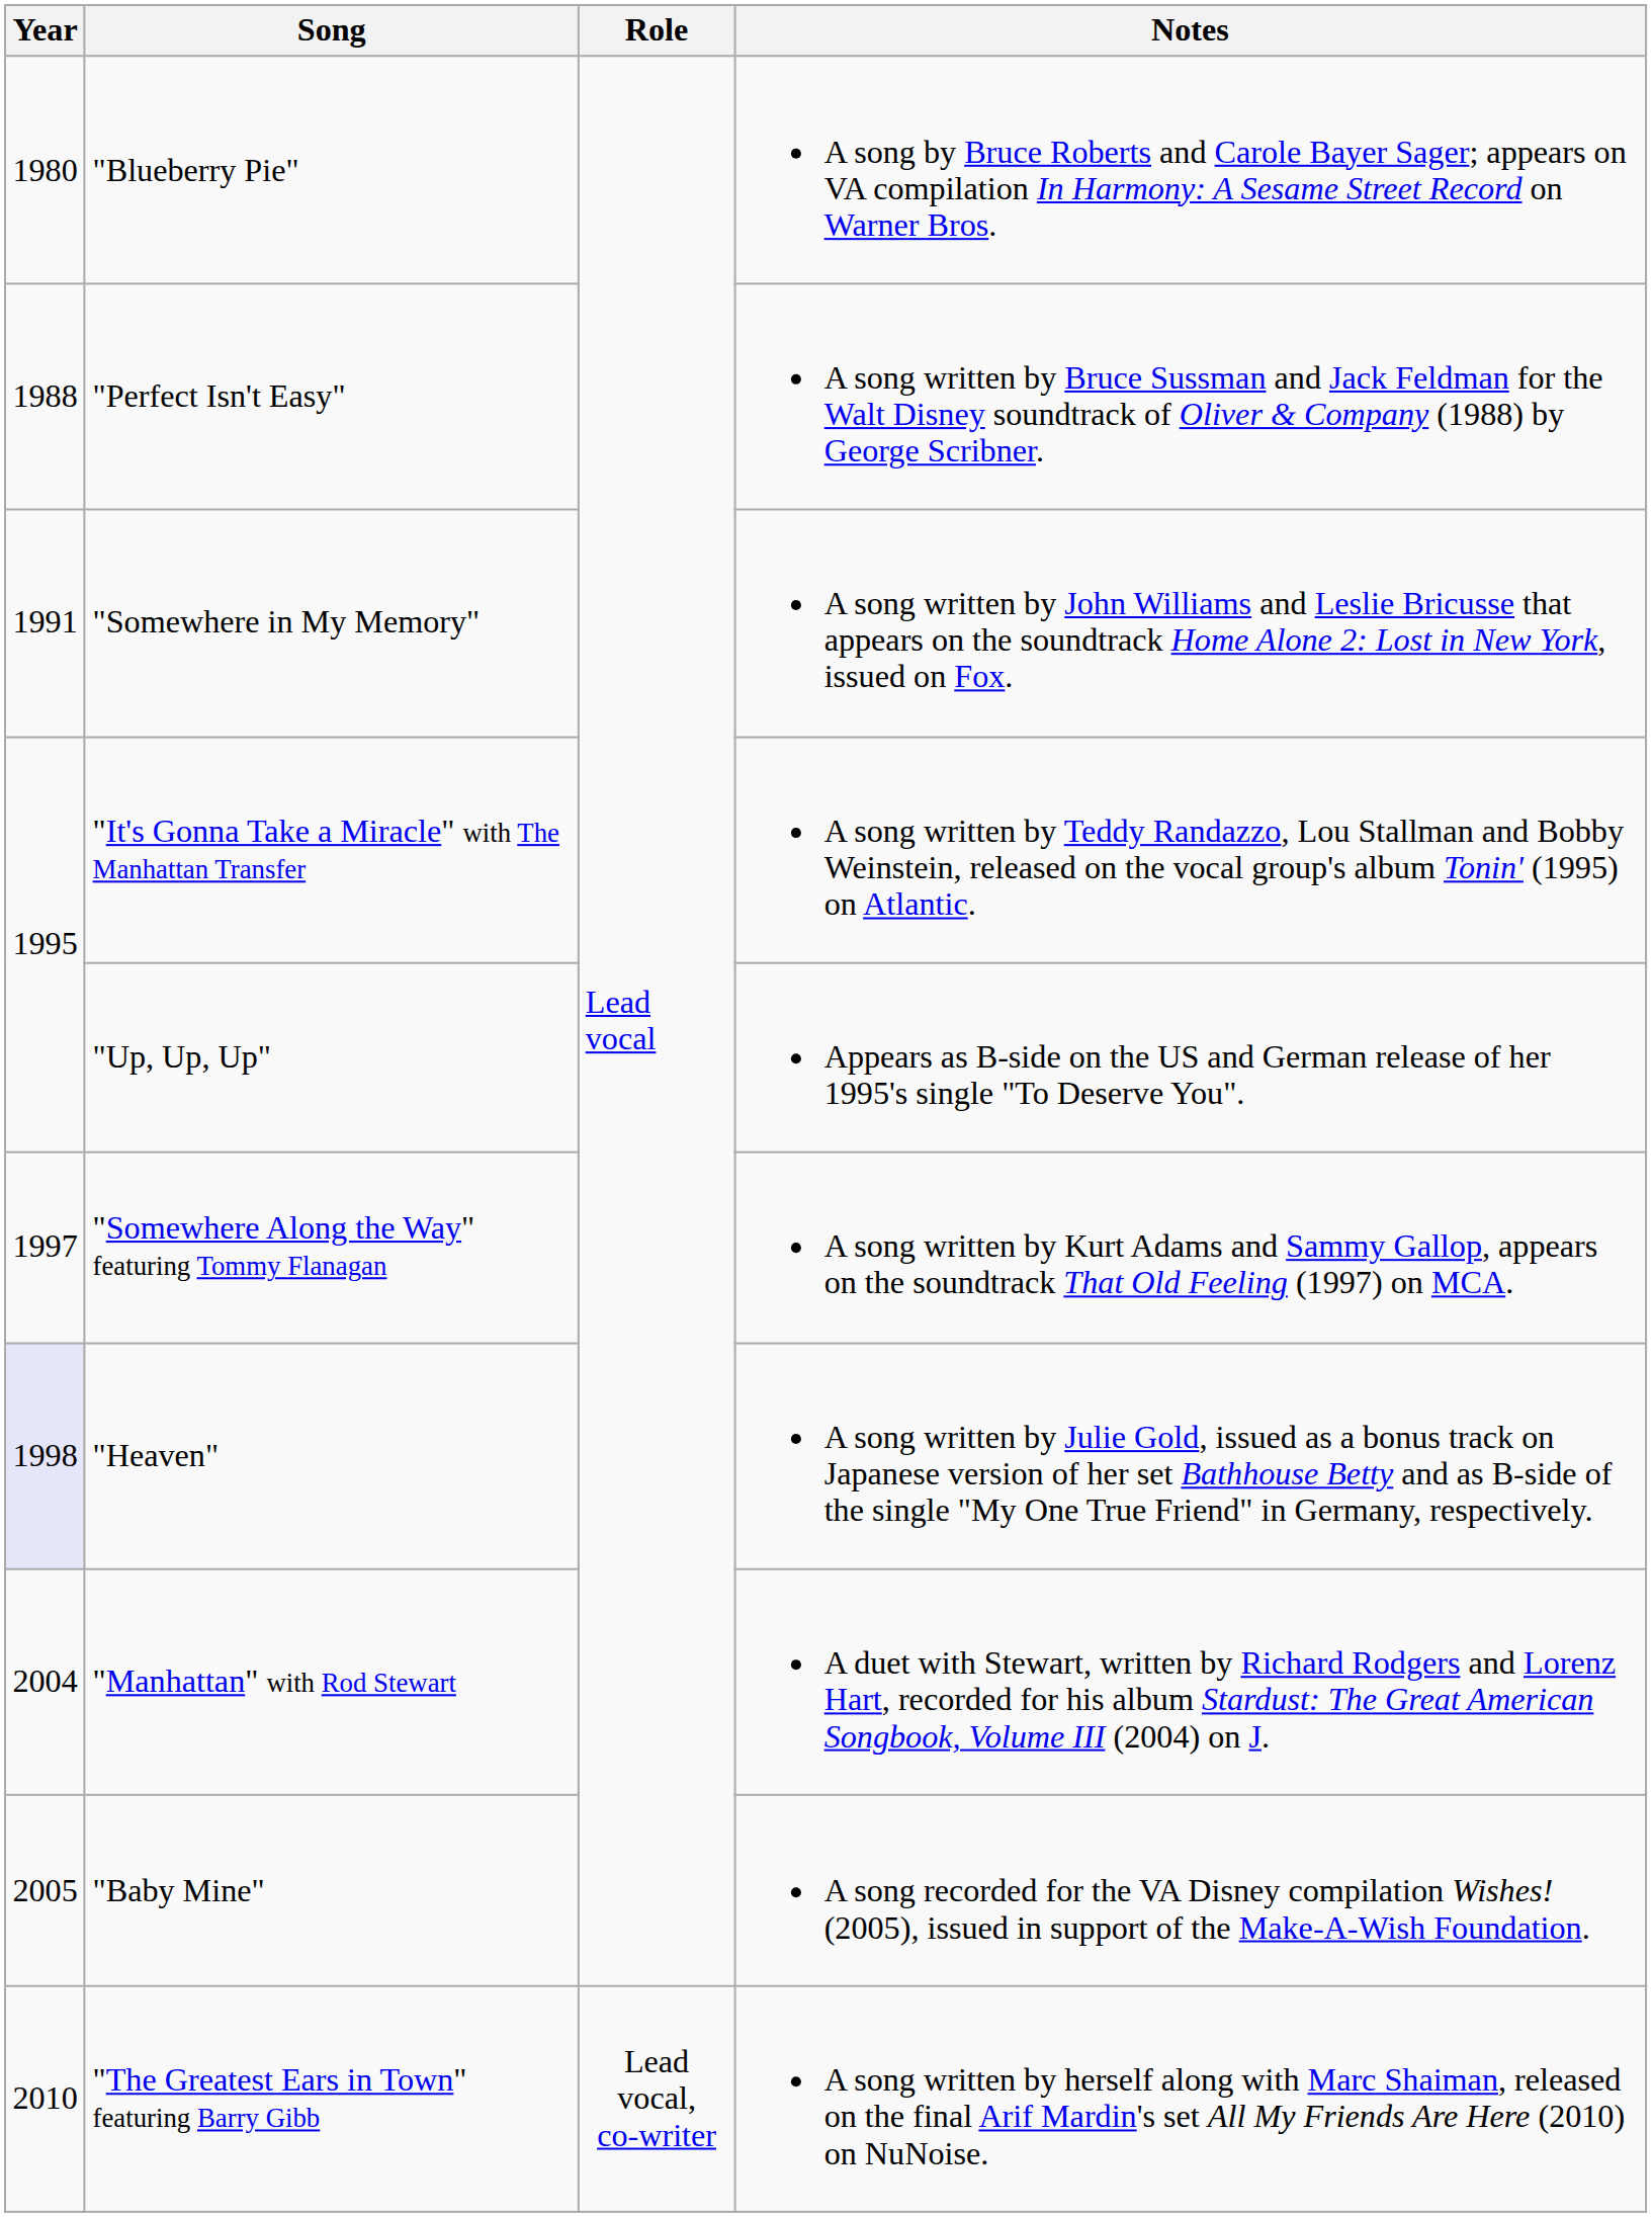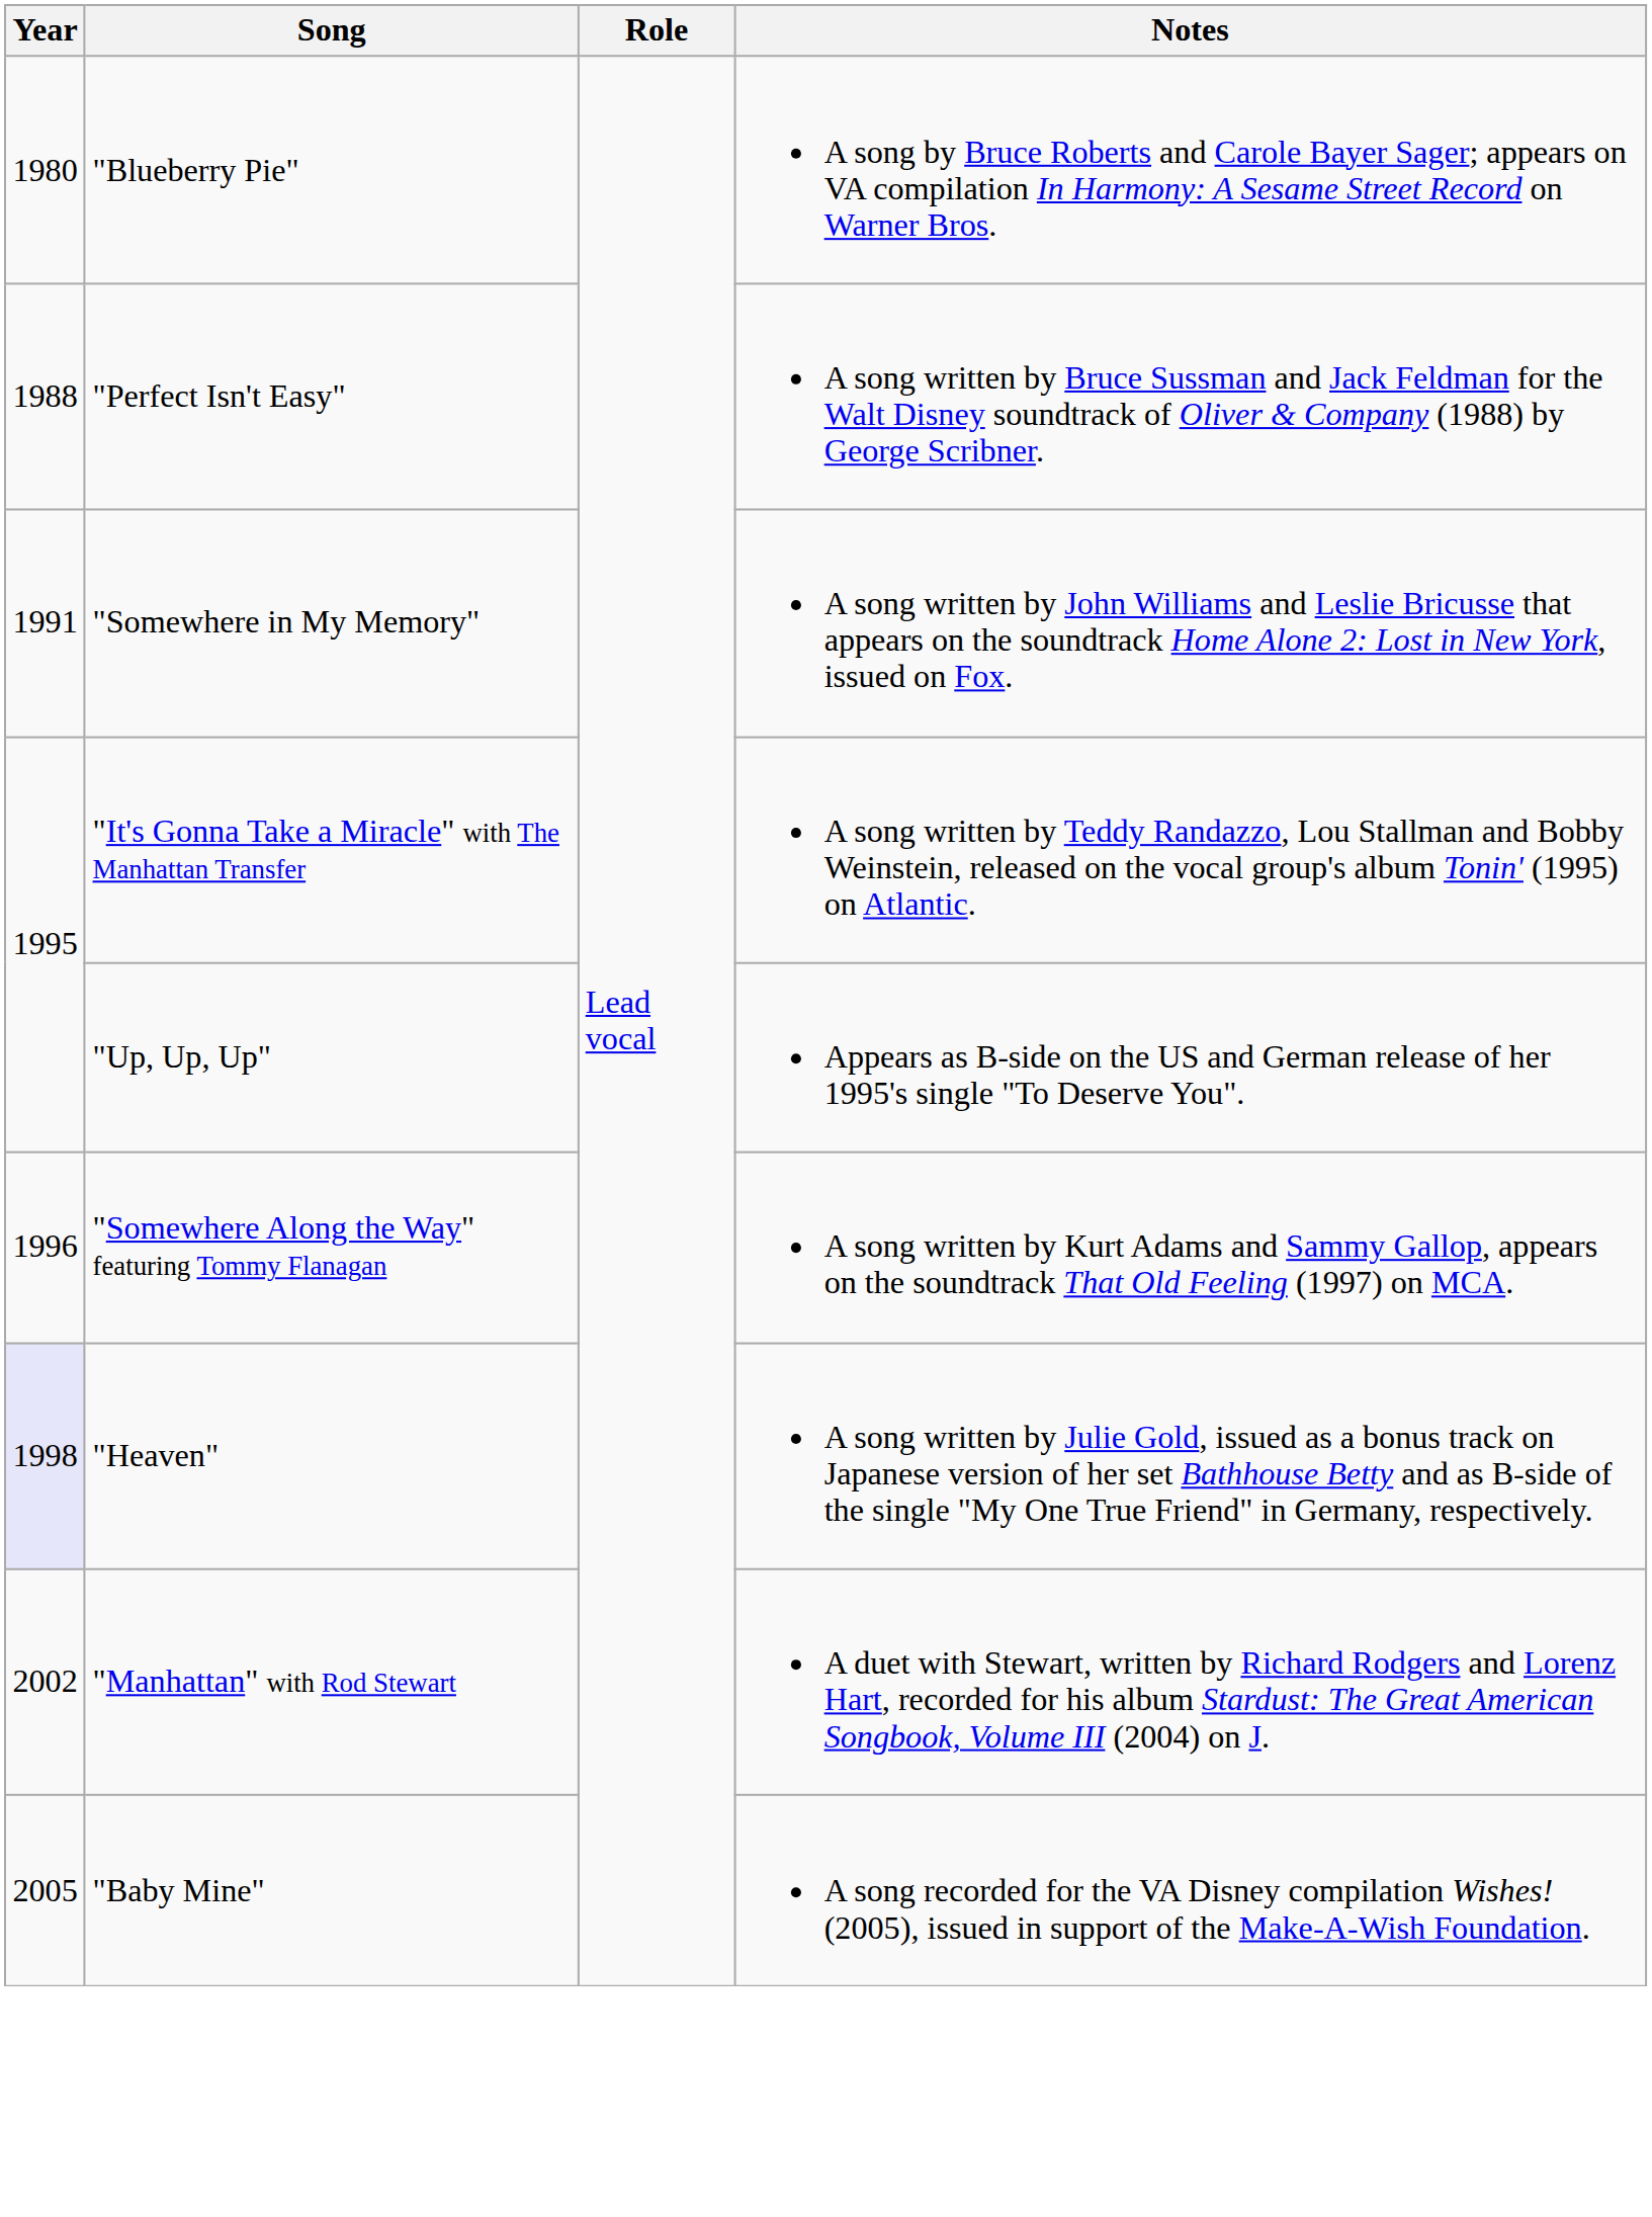 <table class="wikitable" style="text-align:left;">
 <tr>
 <th width="30">Year</th>
 <th width="235">Song</th>
 <th width="70">Role</th>
 <th width="440">Notes</th>
 </tr>
 <tr>
 <td align="center">1980</td>
 <td>"Blueberry Pie"</td>
 <td rowspan="9"><a href='#'>Lead vocal</a></td>
 <td><br><ul><li>A song by <a href='#'>Bruce Roberts</a> and <a href='#'>Carole Bayer Sager</a>; appears on VA compilation <em><a href='#'>In Harmony: A Sesame Street Record</a></em> on <a href='#'>Warner Bros</a>.</li></ul></td>
 </tr>
 <tr>
 <td align="center">1988</td>
 <td>"Perfect Isn't Easy"</td>
 <td><br><ul><li>A song written by <a href='#'>Bruce Sussman</a> and <a href='#'>Jack Feldman</a> for the <a href='#'>Walt Disney</a> soundtrack of <em><a href='#'>Oliver & Company</a></em> (1988) by <a href='#'>George Scribner</a>.</li></ul></td>
 </tr>
 <tr>
 <td align="center">1991</td>
 <td>"Somewhere in My Memory"</td>
 <td><br><ul><li>A song written by <a href='#'>John Williams</a> and <a href='#'>Leslie Bricusse</a> that appears on the soundtrack <em><a href='#'>Home Alone 2: Lost in New York</a></em>, issued on <a href='#'>Fox</a>.</li></ul></td>
 </tr>
 <tr>
 <td align="center" rowspan="2">1995</td>
 <td>"<a href='#'>It's Gonna Take a Miracle</a>" <small>with <a href='#'>The Manhattan Transfer</a></small></td>
 <td><br><ul><li>A song written by <a href='#'>Teddy Randazzo</a>, Lou Stallman and Bobby Weinstein, released on the vocal group's album <em><a href='#'>Tonin'</a></em> (1995) on <a href='#'>Atlantic</a>.</li></ul></td>
 </tr>
 <tr>
 <td>"Up, Up, Up"</td>
 <td><br><ul><li>Appears as B-side on the US and German release of her 1995's single "To Deserve You".</li></ul></td>
 </tr>
 <tr>
-<td align="center">1997</td>
+<td align="center">1996</td>
 <td>"<a href='#'>Somewhere Along the Way</a>" <small>featuring <a href='#'>Tommy Flanagan</a></small></td>
 <td><br><ul><li>A song written by Kurt Adams and <a href='#'>Sammy Gallop</a>, appears on the soundtrack <em><a href='#'>That Old Feeling</a></em> (1997) on <a href='#'>MCA</a>.</li></ul></td>
 </tr>
 <tr>
 <td align="center" style="background: lavender;">1998</td>
 <td>"Heaven"</td>
 <td><br><ul><li>A song written by <a href='#'>Julie Gold</a>, issued as a bonus track on Japanese version of her set <em><a href='#'>Bathhouse Betty</a></em> and as B-side of the single "My One True Friend" in Germany, respectively.</li></ul></td>
 </tr>
 <tr>
-<td align="center">2004</td>
+<td align="center">2002</td>
 <td>"<a href='#'>Manhattan</a>" <small>with <a href='#'>Rod Stewart</a></small></td>
 <td><br><ul><li>A duet with Stewart, written by <a href='#'>Richard Rodgers</a> and <a href='#'>Lorenz Hart</a>, recorded for his album <em><a href='#'>Stardust: The Great American Songbook, Volume III</a></em> (2004) on <a href='#'>J</a>.</li></ul></td>
 </tr>
 <tr>
 <td align="center">2005</td>
 <td>"Baby Mine"</td>
 <td><br><ul><li>A song recorded for the VA Disney compilation <em>Wishes!</em> (2005), issued in support of the <a href='#'>Make-A-Wish Foundation</a>.</li></ul></td>
 </tr>
-<tr>
-<td align="center">2010</td>
-<td>"<a href='#'>The Greatest Ears in Town</a>" <small>featuring <a href='#'>Barry Gibb</a></small></td>
-<td align="center">Lead vocal, <br><a href='#'>co-writer</a></td>
-<td><br><ul><li>A song written by herself along with <a href='#'>Marc Shaiman</a>, released on the final <a href='#'>Arif Mardin</a>'s set <em>All My Friends Are Here</em> (2010) on NuNoise.</li></ul></td>
-</tr>
 </table>
